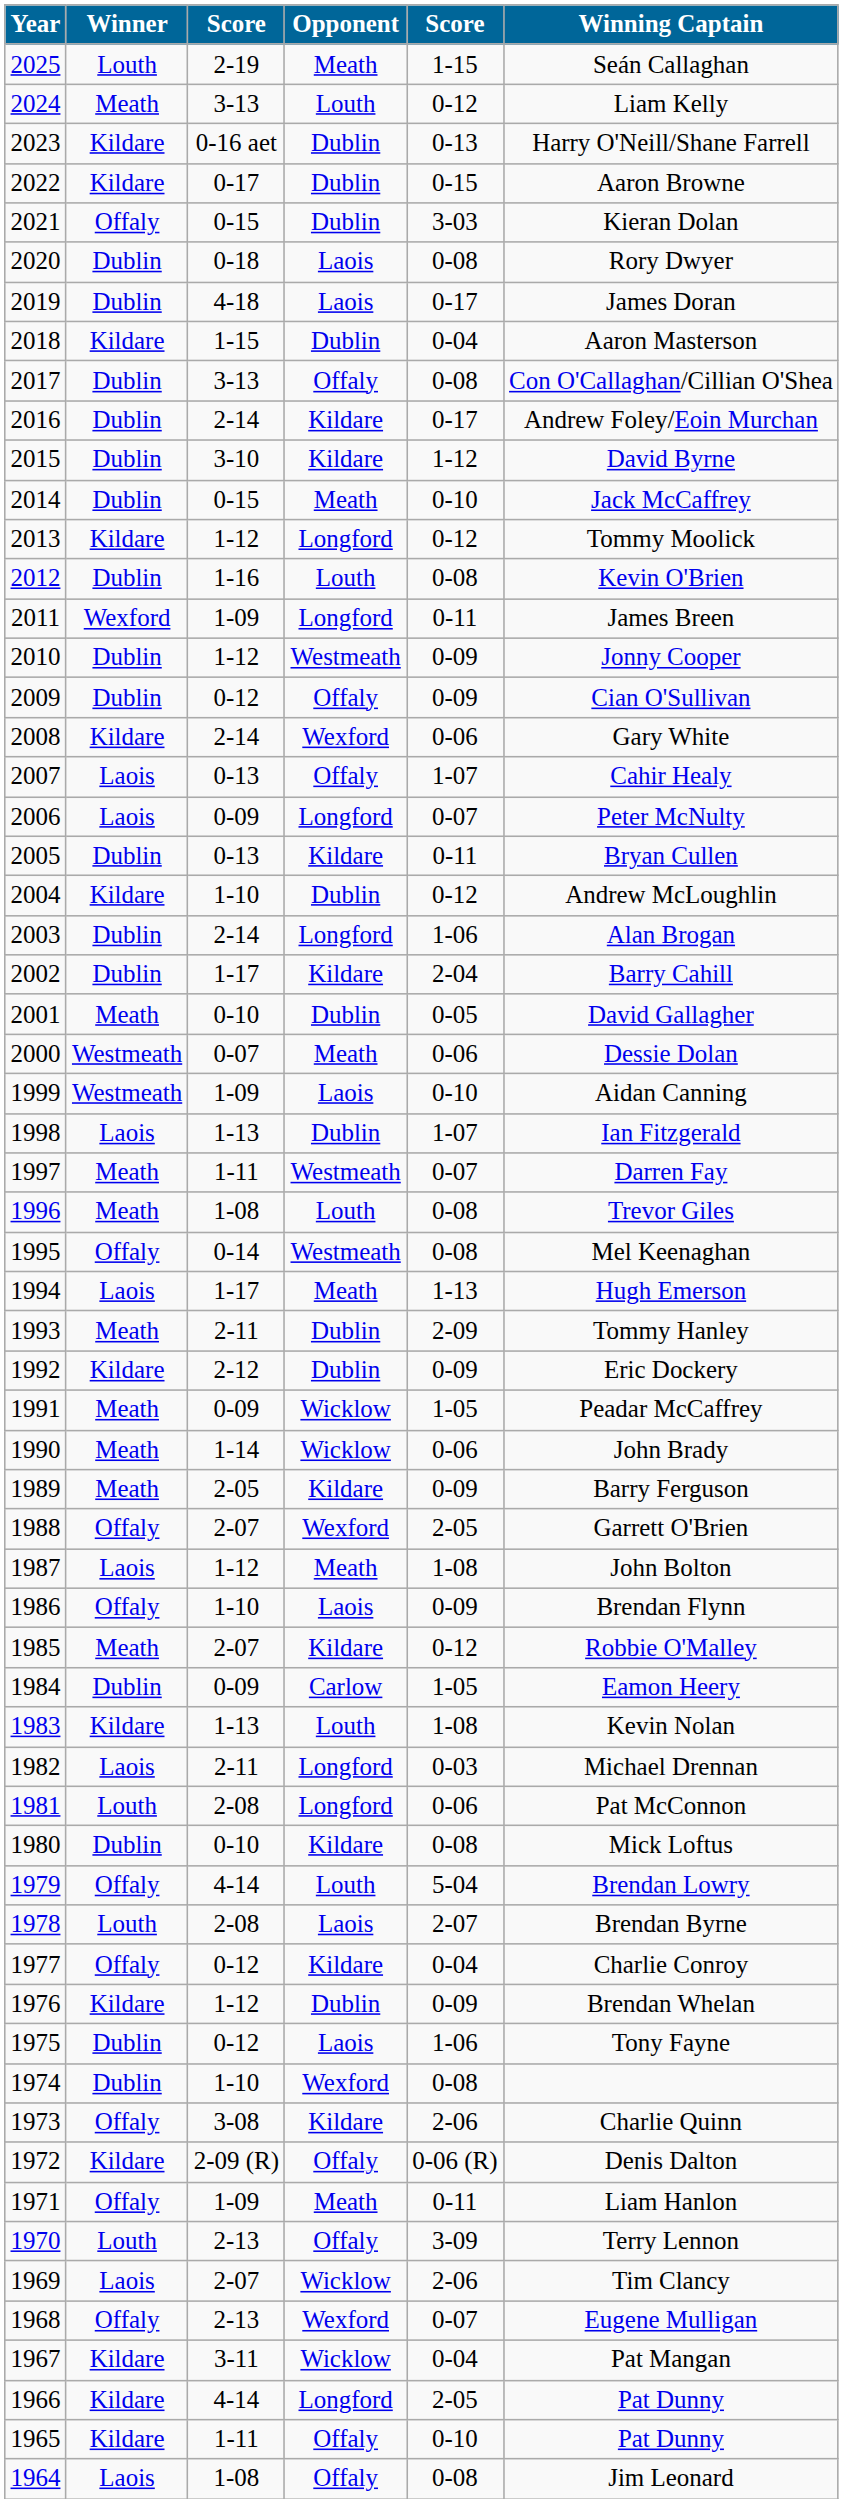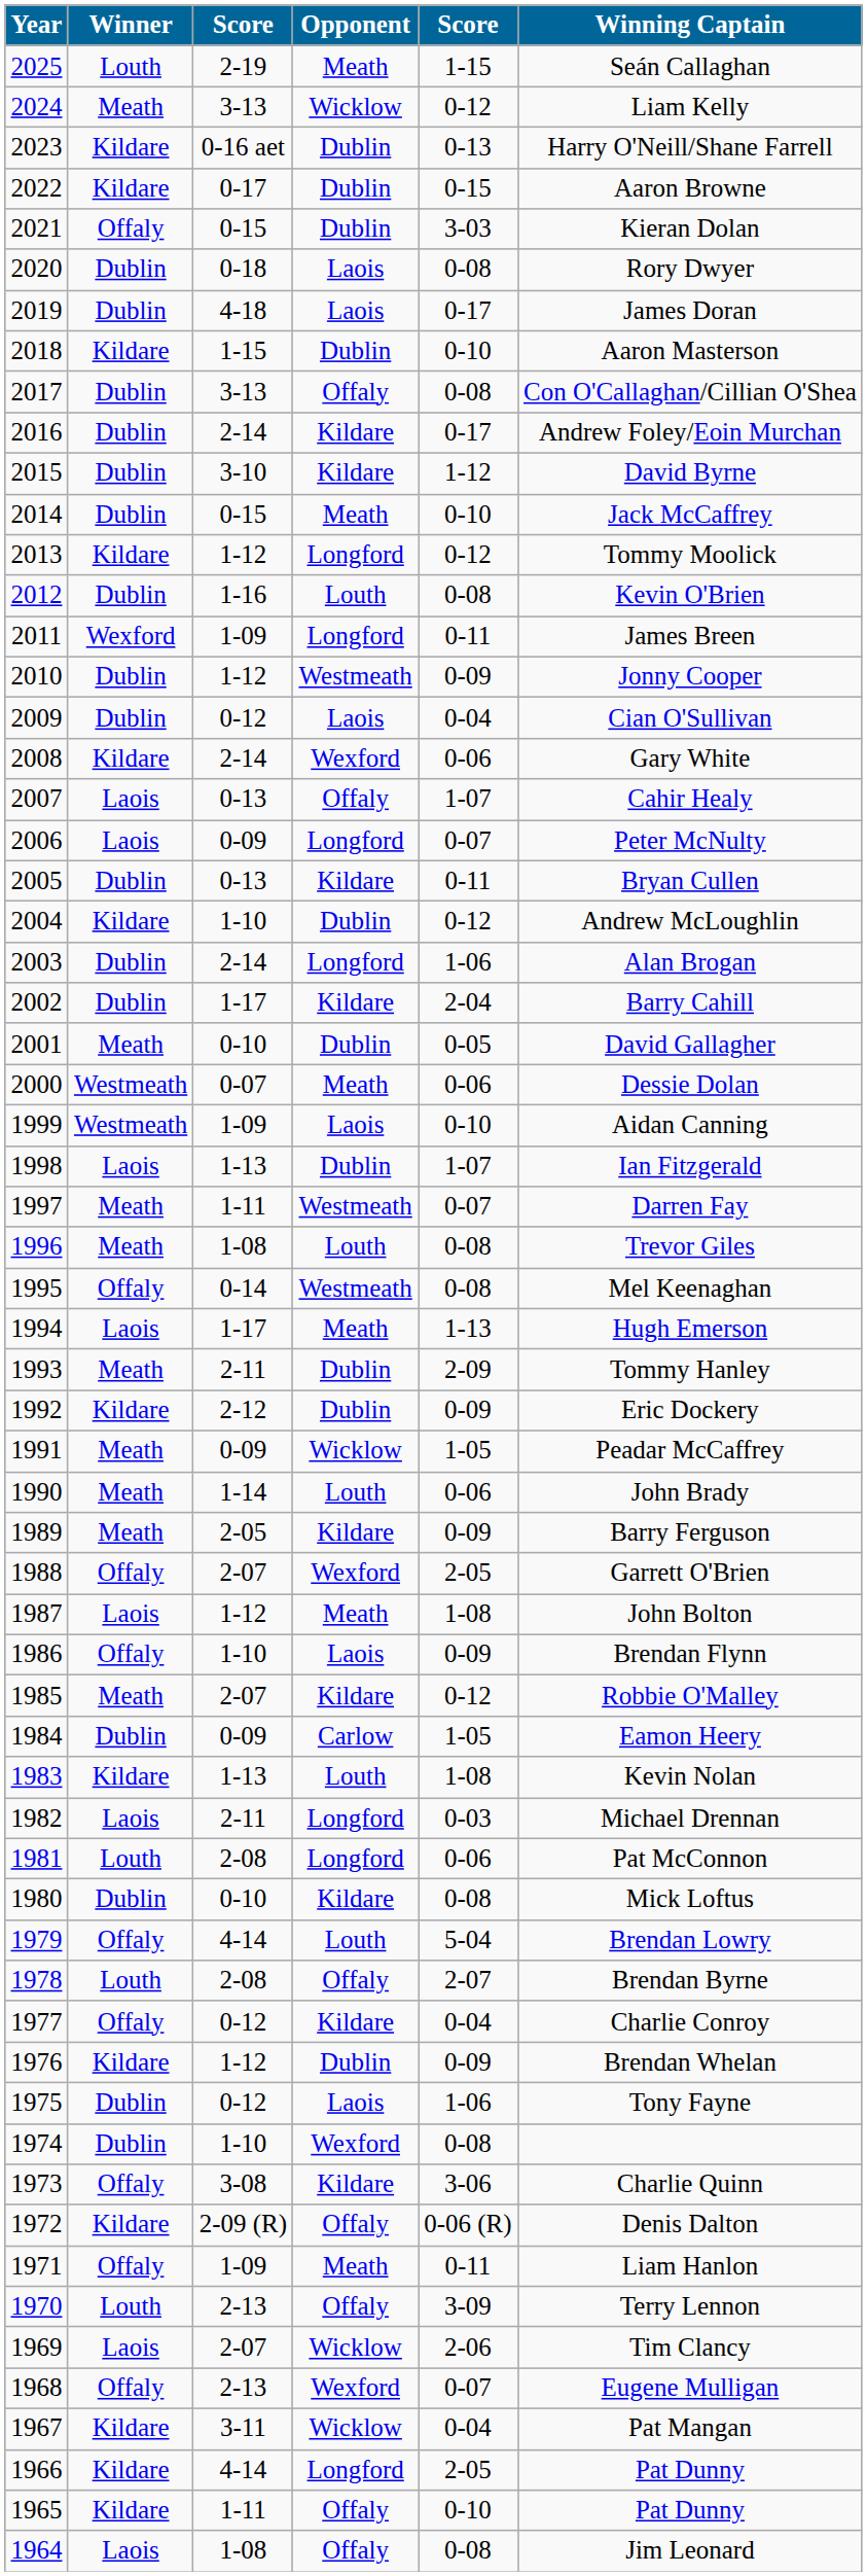 <table class="wikitable" style="text-align:center;">
 <tr>
 <th style="background:#069; color:white;">Year</th>
 <th style="background:#069; color:white;">Winner</th>
 <th style="background:#069; color:white;">Score</th>
 <th style="background:#069; color:white;">Opponent</th>
 <th style="background:#069; color:white;">Score</th>
 <th style="background:#069; color:white;">Winning Captain</th>
 </tr>
 <tr>
 <td><a href='#'>2025</a></td>
 <td><a href='#'>Louth</a></td>
 <td>2-19</td>
 <td><a href='#'>Meath</a></td>
 <td>1-15</td>
 <td>Seán Callaghan</td>
 </tr>
 <tr>
 <td><a href='#'>2024</a></td>
 <td><a href='#'>Meath</a></td>
 <td>3-13</td>
-<td><a href='#'>Louth</a></td>
+<td><a href='#'>Wicklow</a></td>
 <td>0-12</td>
 <td>Liam Kelly</td>
 </tr>
 <tr>
 <td>2023</td>
 <td><a href='#'>Kildare</a></td>
 <td>0-16 aet</td>
 <td><a href='#'>Dublin</a></td>
 <td>0-13</td>
 <td>Harry O'Neill/Shane Farrell</td>
 </tr>
 <tr>
 <td>2022</td>
 <td><a href='#'>Kildare</a></td>
 <td>0-17</td>
 <td><a href='#'>Dublin</a></td>
 <td>0-15</td>
 <td>Aaron Browne</td>
 </tr>
 <tr>
 <td>2021</td>
 <td><a href='#'>Offaly</a></td>
 <td>0-15</td>
 <td><a href='#'>Dublin</a></td>
 <td>3-03</td>
 <td>Kieran Dolan</td>
 </tr>
 <tr>
 <td>2020</td>
 <td><a href='#'>Dublin</a></td>
 <td>0-18</td>
 <td><a href='#'>Laois</a></td>
 <td>0-08</td>
 <td>Rory Dwyer</td>
 </tr>
 <tr>
 <td>2019</td>
 <td><a href='#'>Dublin</a></td>
 <td>4-18</td>
 <td><a href='#'>Laois</a></td>
 <td>0-17</td>
 <td>James Doran</td>
 </tr>
 <tr>
 <td>2018</td>
 <td><a href='#'>Kildare</a></td>
 <td>1-15</td>
 <td><a href='#'>Dublin</a></td>
-<td>0-04</td>
+<td>0-10</td>
 <td>Aaron Masterson</td>
 </tr>
 <tr>
 <td>2017</td>
 <td><a href='#'>Dublin</a></td>
 <td>3-13</td>
 <td><a href='#'>Offaly</a></td>
 <td>0-08</td>
 <td><a href='#'>Con O'Callaghan</a>/Cillian O'Shea</td>
 </tr>
 <tr>
 <td>2016</td>
 <td><a href='#'>Dublin</a></td>
 <td>2-14</td>
 <td><a href='#'>Kildare</a></td>
 <td>0-17</td>
 <td>Andrew Foley/<a href='#'>Eoin Murchan</a></td>
 </tr>
 <tr>
 <td>2015</td>
 <td><a href='#'>Dublin</a></td>
 <td>3-10</td>
 <td><a href='#'>Kildare</a></td>
 <td>1-12</td>
 <td><a href='#'>David Byrne</a></td>
 </tr>
 <tr>
 <td>2014</td>
 <td><a href='#'>Dublin</a></td>
 <td>0-15</td>
 <td><a href='#'>Meath</a></td>
 <td>0-10</td>
 <td><a href='#'>Jack McCaffrey</a></td>
 </tr>
 <tr>
 <td>2013</td>
 <td><a href='#'>Kildare</a></td>
 <td>1-12</td>
 <td><a href='#'>Longford</a></td>
 <td>0-12</td>
 <td>Tommy Moolick</td>
 </tr>
 <tr>
 <td><a href='#'>2012</a></td>
 <td><a href='#'>Dublin</a></td>
 <td>1-16</td>
 <td><a href='#'>Louth</a></td>
 <td>0-08</td>
 <td><a href='#'>Kevin O'Brien</a></td>
 </tr>
 <tr>
 <td>2011 </td>
 <td><a href='#'>Wexford</a></td>
 <td>1-09</td>
 <td><a href='#'>Longford</a></td>
 <td>0-11</td>
 <td>James Breen</td>
 </tr>
 <tr>
 <td>2010</td>
 <td><a href='#'>Dublin</a></td>
 <td>1-12</td>
 <td><a href='#'>Westmeath</a></td>
 <td>0-09</td>
 <td><a href='#'>Jonny Cooper</a></td>
 </tr>
 <tr>
 <td>2009</td>
 <td><a href='#'>Dublin</a></td>
 <td>0-12</td>
-<td><a href='#'>Offaly</a></td>
-<td>0-09</td>
+<td><a href='#'>Laois</a></td>
+<td>0-04</td>
 <td><a href='#'>Cian O'Sullivan</a></td>
 </tr>
 <tr>
 <td>2008</td>
 <td><a href='#'>Kildare</a></td>
 <td>2-14</td>
 <td><a href='#'>Wexford</a></td>
 <td>0-06</td>
 <td>Gary White</td>
 </tr>
 <tr>
 <td>2007</td>
 <td><a href='#'>Laois</a></td>
 <td>0-13</td>
 <td><a href='#'>Offaly</a></td>
 <td>1-07</td>
 <td><a href='#'>Cahir Healy</a></td>
 </tr>
 <tr>
 <td>2006</td>
 <td><a href='#'>Laois</a></td>
 <td>0-09</td>
 <td><a href='#'>Longford</a></td>
 <td>0-07</td>
 <td><a href='#'>Peter McNulty</a></td>
 </tr>
 <tr>
 <td>2005</td>
 <td><a href='#'>Dublin</a></td>
 <td>0-13</td>
 <td><a href='#'>Kildare</a></td>
 <td>0-11</td>
 <td><a href='#'>Bryan Cullen</a></td>
 </tr>
 <tr>
 <td>2004</td>
 <td><a href='#'>Kildare</a></td>
 <td>1-10</td>
 <td><a href='#'>Dublin</a></td>
 <td>0-12</td>
 <td>Andrew McLoughlin</td>
 </tr>
 <tr>
 <td>2003</td>
 <td><a href='#'>Dublin</a></td>
 <td>2-14</td>
 <td><a href='#'>Longford</a></td>
 <td>1-06</td>
 <td><a href='#'>Alan Brogan</a></td>
 </tr>
 <tr>
 <td>2002</td>
 <td><a href='#'>Dublin</a></td>
 <td>1-17</td>
 <td><a href='#'>Kildare</a></td>
 <td>2-04</td>
 <td><a href='#'>Barry Cahill</a></td>
 </tr>
 <tr>
 <td>2001</td>
 <td><a href='#'>Meath</a></td>
 <td>0-10</td>
 <td><a href='#'>Dublin</a></td>
 <td>0-05</td>
 <td><a href='#'>David Gallagher</a></td>
 </tr>
 <tr>
 <td>2000</td>
 <td><a href='#'>Westmeath</a></td>
 <td>0-07</td>
 <td><a href='#'>Meath</a></td>
 <td>0-06</td>
 <td><a href='#'>Dessie Dolan</a></td>
 </tr>
 <tr>
 <td>1999</td>
 <td><a href='#'>Westmeath</a></td>
 <td>1-09</td>
 <td><a href='#'>Laois</a></td>
 <td>0-10</td>
 <td>Aidan Canning</td>
 </tr>
 <tr>
 <td>1998</td>
 <td><a href='#'>Laois</a></td>
 <td>1-13</td>
 <td><a href='#'>Dublin</a></td>
 <td>1-07</td>
 <td><a href='#'>Ian Fitzgerald</a></td>
 </tr>
 <tr>
 <td>1997</td>
 <td><a href='#'>Meath</a></td>
 <td>1-11</td>
 <td><a href='#'>Westmeath</a></td>
 <td>0-07</td>
 <td><a href='#'>Darren Fay</a></td>
 </tr>
 <tr>
 <td><a href='#'>1996</a></td>
 <td><a href='#'>Meath</a></td>
 <td>1-08</td>
 <td><a href='#'>Louth</a></td>
 <td>0-08</td>
 <td><a href='#'>Trevor Giles</a></td>
 </tr>
 <tr>
 <td>1995</td>
 <td><a href='#'>Offaly</a></td>
 <td>0-14</td>
 <td><a href='#'>Westmeath</a></td>
 <td>0-08</td>
 <td>Mel Keenaghan</td>
 </tr>
 <tr>
 <td>1994</td>
 <td><a href='#'>Laois</a></td>
 <td>1-17</td>
 <td><a href='#'>Meath</a></td>
 <td>1-13</td>
 <td><a href='#'>Hugh Emerson</a></td>
 </tr>
 <tr>
 <td>1993</td>
 <td><a href='#'>Meath</a></td>
 <td>2-11</td>
 <td><a href='#'>Dublin</a></td>
 <td>2-09</td>
 <td>Tommy Hanley</td>
 </tr>
 <tr>
 <td>1992</td>
 <td><a href='#'>Kildare</a></td>
 <td>2-12</td>
 <td><a href='#'>Dublin</a></td>
 <td>0-09</td>
 <td>Eric Dockery</td>
 </tr>
 <tr>
 <td>1991</td>
 <td><a href='#'>Meath</a></td>
 <td>0-09</td>
 <td><a href='#'>Wicklow</a></td>
 <td>1-05</td>
 <td>Peadar McCaffrey</td>
 </tr>
 <tr>
 <td>1990</td>
 <td><a href='#'>Meath</a></td>
 <td>1-14</td>
-<td><a href='#'>Wicklow</a></td>
+<td><a href='#'>Louth</a></td>
 <td>0-06</td>
 <td>John Brady</td>
 </tr>
 <tr>
 <td>1989</td>
 <td><a href='#'>Meath</a></td>
 <td>2-05</td>
 <td><a href='#'>Kildare</a></td>
 <td>0-09</td>
 <td>Barry Ferguson</td>
 </tr>
 <tr>
 <td>1988</td>
 <td><a href='#'>Offaly</a></td>
 <td>2-07</td>
 <td><a href='#'>Wexford</a></td>
 <td>2-05</td>
 <td>Garrett O'Brien</td>
 </tr>
 <tr>
 <td>1987</td>
 <td><a href='#'>Laois</a></td>
 <td>1-12</td>
 <td><a href='#'>Meath</a></td>
 <td>1-08</td>
 <td>John Bolton</td>
 </tr>
 <tr>
 <td>1986</td>
 <td><a href='#'>Offaly</a></td>
 <td>1-10</td>
 <td><a href='#'>Laois</a></td>
 <td>0-09</td>
 <td>Brendan Flynn</td>
 </tr>
 <tr>
 <td>1985</td>
 <td><a href='#'>Meath</a></td>
 <td>2-07</td>
 <td><a href='#'>Kildare</a></td>
 <td>0-12</td>
 <td><a href='#'>Robbie O'Malley</a></td>
 </tr>
 <tr>
 <td>1984</td>
 <td><a href='#'>Dublin</a></td>
 <td>0-09</td>
 <td><a href='#'>Carlow</a></td>
 <td>1-05</td>
 <td><a href='#'>Eamon Heery</a></td>
 </tr>
 <tr>
 <td><a href='#'>1983</a></td>
 <td><a href='#'>Kildare</a></td>
 <td>1-13</td>
 <td><a href='#'>Louth</a></td>
 <td>1-08</td>
 <td>Kevin Nolan</td>
 </tr>
 <tr>
 <td>1982</td>
 <td><a href='#'>Laois</a></td>
 <td>2-11</td>
 <td><a href='#'>Longford</a></td>
 <td>0-03</td>
 <td>Michael Drennan</td>
 </tr>
 <tr>
 <td><a href='#'>1981</a></td>
 <td><a href='#'>Louth</a></td>
 <td>2-08</td>
 <td><a href='#'>Longford</a></td>
 <td>0-06</td>
 <td>Pat McConnon</td>
 </tr>
 <tr>
 <td>1980</td>
 <td><a href='#'>Dublin</a></td>
 <td>0-10</td>
 <td><a href='#'>Kildare</a></td>
 <td>0-08</td>
 <td>Mick Loftus</td>
 </tr>
 <tr>
 <td><a href='#'>1979</a></td>
 <td><a href='#'>Offaly</a></td>
 <td>4-14</td>
 <td><a href='#'>Louth</a></td>
 <td>5-04</td>
 <td><a href='#'>Brendan Lowry</a></td>
 </tr>
 <tr>
 <td><a href='#'>1978</a></td>
 <td><a href='#'>Louth</a></td>
 <td>2-08</td>
-<td><a href='#'>Laois</a></td>
+<td><a href='#'>Offaly</a></td>
 <td>2-07</td>
 <td>Brendan Byrne</td>
 </tr>
 <tr>
 <td>1977</td>
 <td><a href='#'>Offaly</a></td>
 <td>0-12</td>
 <td><a href='#'>Kildare</a></td>
 <td>0-04</td>
 <td>Charlie Conroy</td>
 </tr>
 <tr>
 <td>1976</td>
 <td><a href='#'>Kildare</a></td>
 <td>1-12</td>
 <td><a href='#'>Dublin</a></td>
 <td>0-09</td>
 <td>Brendan Whelan</td>
 </tr>
 <tr>
 <td>1975</td>
 <td><a href='#'>Dublin</a></td>
 <td>0-12</td>
 <td><a href='#'>Laois</a></td>
 <td>1-06</td>
 <td>Tony Fayne</td>
 </tr>
 <tr>
 <td>1974</td>
 <td><a href='#'>Dublin</a></td>
 <td>1-10</td>
 <td><a href='#'>Wexford</a></td>
 <td>0-08</td>
 <td></td>
 </tr>
 <tr>
 <td>1973</td>
 <td><a href='#'>Offaly</a></td>
 <td>3-08</td>
 <td><a href='#'>Kildare</a></td>
-<td>2-06</td>
+<td>3-06</td>
 <td>Charlie Quinn</td>
 </tr>
 <tr>
 <td>1972</td>
 <td><a href='#'>Kildare</a></td>
 <td>2-09 (R)</td>
 <td><a href='#'>Offaly</a></td>
 <td>0-06 (R)</td>
 <td>Denis Dalton</td>
 </tr>
 <tr>
 <td>1971</td>
 <td><a href='#'>Offaly</a></td>
 <td>1-09</td>
 <td><a href='#'>Meath</a></td>
 <td>0-11</td>
 <td>Liam Hanlon</td>
 </tr>
 <tr>
 <td><a href='#'>1970</a></td>
 <td><a href='#'>Louth</a></td>
 <td>2-13</td>
 <td><a href='#'>Offaly</a></td>
 <td>3-09</td>
 <td>Terry Lennon</td>
 </tr>
 <tr>
 <td>1969</td>
 <td><a href='#'>Laois</a></td>
 <td>2-07</td>
 <td><a href='#'>Wicklow</a></td>
 <td>2-06</td>
 <td>Tim Clancy</td>
 </tr>
 <tr>
 <td>1968</td>
 <td><a href='#'>Offaly</a></td>
 <td>2-13</td>
 <td><a href='#'>Wexford</a></td>
 <td>0-07</td>
 <td><a href='#'>Eugene Mulligan</a></td>
 </tr>
 <tr>
 <td>1967</td>
 <td><a href='#'>Kildare</a></td>
 <td>3-11</td>
 <td><a href='#'>Wicklow</a></td>
 <td>0-04</td>
 <td>Pat Mangan</td>
 </tr>
 <tr>
 <td>1966</td>
 <td><a href='#'>Kildare</a></td>
 <td>4-14</td>
 <td><a href='#'>Longford</a></td>
 <td>2-05</td>
 <td><a href='#'>Pat Dunny</a></td>
 </tr>
 <tr>
 <td>1965</td>
 <td><a href='#'>Kildare</a></td>
 <td>1-11</td>
 <td><a href='#'>Offaly</a></td>
 <td>0-10</td>
 <td><a href='#'>Pat Dunny</a></td>
 </tr>
 <tr>
 <td><a href='#'>1964</a></td>
 <td><a href='#'>Laois</a></td>
 <td>1-08</td>
 <td><a href='#'>Offaly</a></td>
 <td>0-08</td>
 <td>Jim Leonard</td>
 </tr>
 </table>
